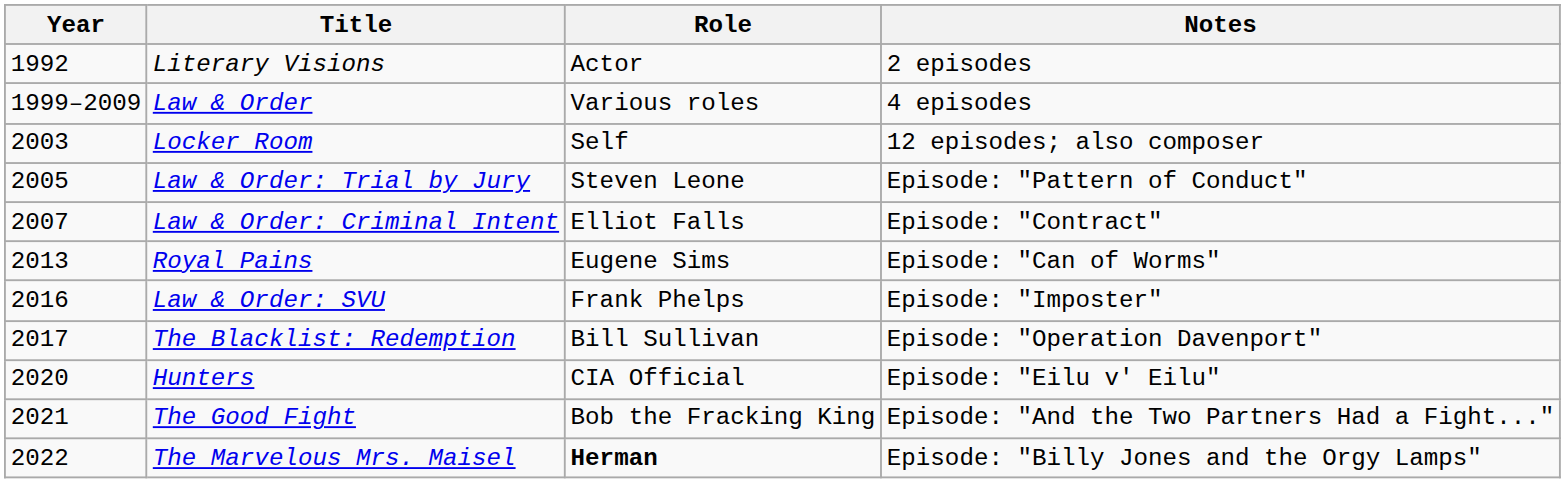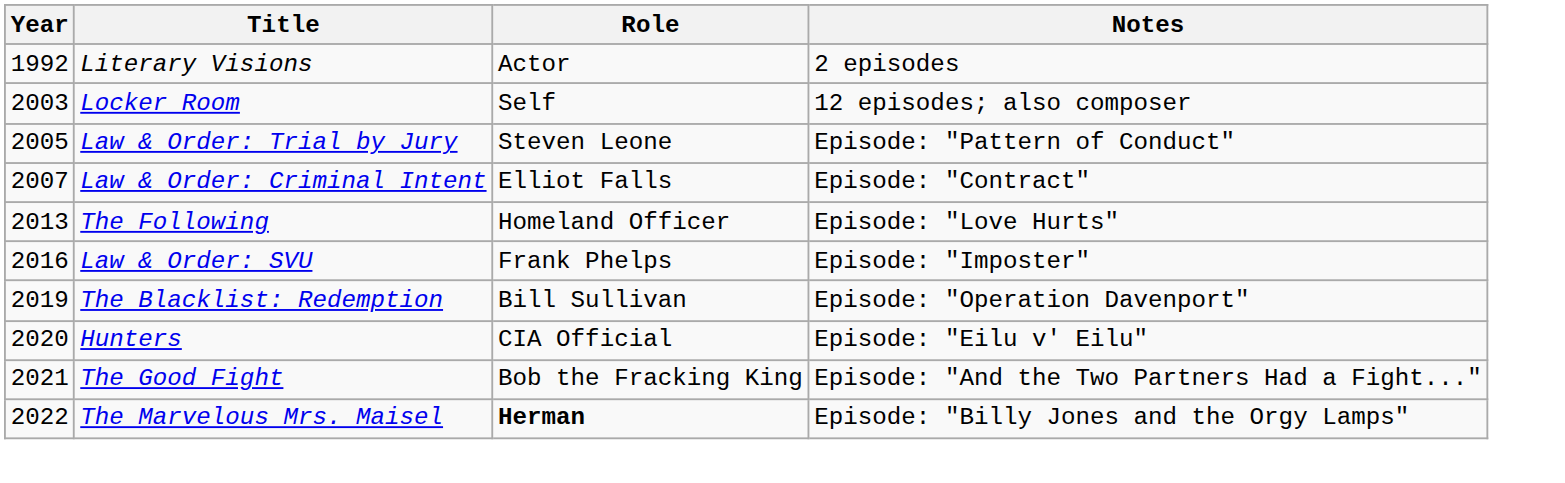 <table class="wikitable sortable">
 <tr>
 <th>Year</th>
 <th>Title</th>
 <th>Role</th>
 <th>Notes</th>
 </tr>
 <tr>
 <td>1992</td>
 <td><em>Literary Visions</em></td>
 <td>Actor</td>
 <td>2 episodes</td>
-</tr>
-<tr>
-<td>1999–2009</td>
-<td><em><a href='#'>Law & Order</a></em></td>
-<td>Various roles</td>
-<td>4 episodes</td>
 </tr>
 <tr>
 <td>2003</td>
 <td><a href='#'><em>Locker Room</em></a></td>
 <td>Self</td>
 <td>12 episodes; also composer</td>
 </tr>
 <tr>
 <td>2005</td>
 <td><em><a href='#'>Law & Order: Trial by Jury</a></em></td>
 <td>Steven Leone</td>
 <td>Episode: "Pattern of Conduct"</td>
 </tr>
 <tr>
 <td>2007</td>
 <td><em><a href='#'>Law & Order: Criminal Intent</a></em></td>
 <td>Elliot Falls</td>
 <td>Episode: "Contract"</td>
 </tr>
 <tr>
 <td>2013</td>
-<td><em><a href='#'>Royal Pains</a></em></td>
-<td>Eugene Sims</td>
-<td>Episode: "Can of Worms"</td>
+<td><em><a href='#'>The Following</a></em></td>
+<td>Homeland Officer</td>
+<td>Episode: "Love Hurts"</td>
 </tr>
 <tr>
 <td>2016</td>
 <td><em><a href='#'>Law & Order: SVU</a></em></td>
 <td>Frank Phelps</td>
 <td>Episode: "Imposter"</td>
 </tr>
 <tr>
-<td>2017</td>
+<td>2019</td>
 <td><em><a href='#'>The Blacklist: Redemption</a></em></td>
 <td>Bill Sullivan</td>
 <td>Episode: "Operation Davenport"</td>
 </tr>
 <tr>
 <td>2020</td>
 <td><a href='#'><em>Hunters</em></a></td>
 <td>CIA Official</td>
 <td>Episode: "Eilu v' Eilu"</td>
 </tr>
 <tr>
 <td>2021</td>
 <td><em><a href='#'>The Good Fight</a></em></td>
 <td>Bob the Fracking King</td>
 <td>Episode: "And the Two Partners Had a Fight..."</td>
 </tr>
 <tr>
 <td>2022</td>
 <td><em><a href='#'>The Marvelous Mrs. Maisel</a></em></td>
 <td><strong>Herman</strong></td>
 <td>Episode: "Billy Jones and the Orgy Lamps"</td>
 </tr>
 </table>
